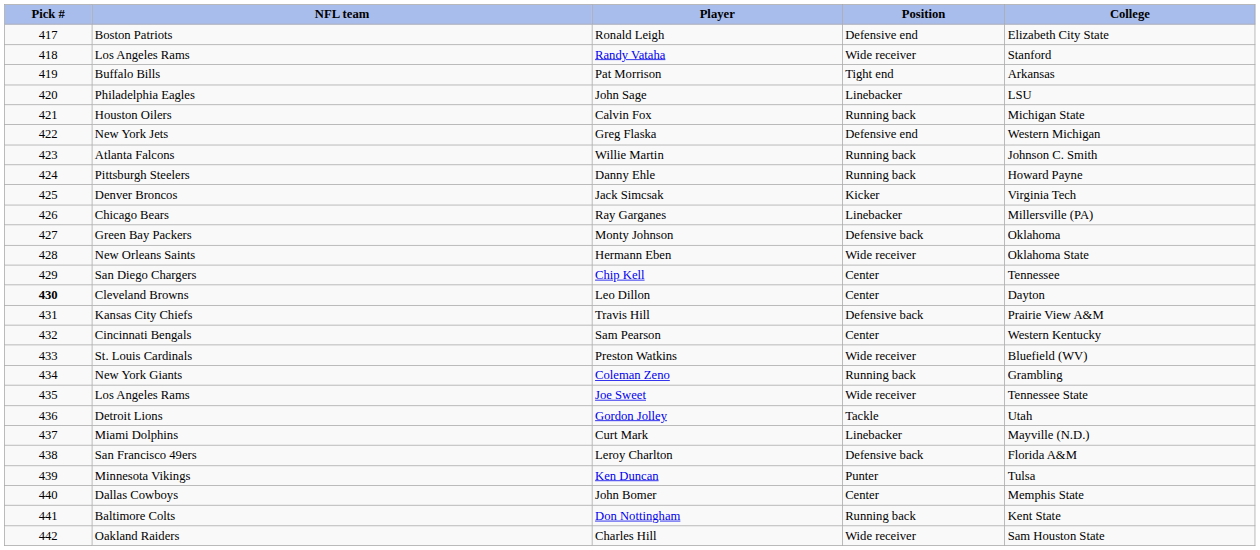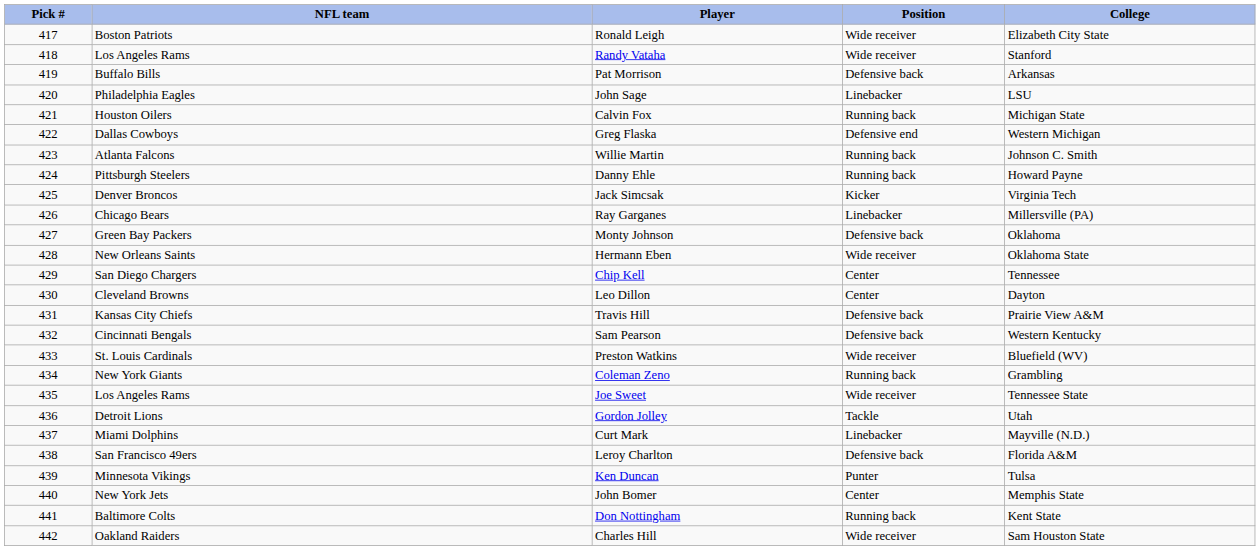 <table class="wikitable sortable sortable" style="width: 100%">
 <tr>
 <th style="background:#A8BDEC;" width=7%>Pick #</th>
 <th width=40% style="background:#A8BDEC;">NFL team</th>
 <th width=20% style="background:#A8BDEC;">Player</th>
 <th width=13% style="background:#A8BDEC;">Position</th>
 <th style="background:#A8BDEC;">College</th>
 </tr>
 <tr>
 <td align=center>417</td>
 <td>Boston Patriots</td>
 <td>Ronald Leigh</td>
-<td>Defensive end</td>
+<td>Wide receiver</td>
 <td>Elizabeth City State</td>
 </tr>
 <tr>
 <td align=center>418</td>
 <td>Los Angeles Rams</td>
 <td><a href='#'>Randy Vataha</a></td>
 <td>Wide receiver</td>
 <td>Stanford</td>
 </tr>
 <tr>
 <td align=center>419</td>
 <td>Buffalo Bills</td>
 <td>Pat Morrison</td>
-<td>Tight end</td>
+<td>Defensive back</td>
 <td>Arkansas</td>
 </tr>
 <tr>
 <td align=center>420</td>
 <td>Philadelphia Eagles</td>
 <td>John Sage</td>
 <td>Linebacker</td>
 <td>LSU</td>
 </tr>
 <tr>
 <td align=center>421</td>
 <td>Houston Oilers</td>
 <td>Calvin Fox</td>
 <td>Running back</td>
 <td>Michigan State</td>
 </tr>
 <tr>
 <td align=center>422</td>
-<td>New York Jets</td>
+<td>Dallas Cowboys</td>
 <td>Greg Flaska</td>
 <td>Defensive end</td>
 <td>Western Michigan</td>
 </tr>
 <tr>
 <td align=center>423</td>
 <td>Atlanta Falcons</td>
 <td>Willie Martin</td>
 <td>Running back</td>
 <td>Johnson C. Smith</td>
 </tr>
 <tr>
 <td align=center>424</td>
 <td>Pittsburgh Steelers</td>
 <td>Danny Ehle</td>
 <td>Running back</td>
 <td>Howard Payne</td>
 </tr>
 <tr>
 <td align=center>425</td>
 <td>Denver Broncos</td>
 <td>Jack Simcsak</td>
 <td>Kicker</td>
 <td>Virginia Tech</td>
 </tr>
 <tr>
 <td align=center>426</td>
 <td>Chicago Bears</td>
 <td>Ray Garganes</td>
 <td>Linebacker</td>
 <td>Millersville (PA)</td>
 </tr>
 <tr>
 <td align=center>427</td>
 <td>Green Bay Packers</td>
 <td>Monty Johnson</td>
 <td>Defensive back</td>
 <td>Oklahoma</td>
 </tr>
 <tr>
 <td align=center>428</td>
 <td>New Orleans Saints</td>
 <td>Hermann Eben</td>
 <td>Wide receiver</td>
 <td>Oklahoma State</td>
 </tr>
 <tr>
 <td align=center>429</td>
 <td>San Diego Chargers</td>
 <td><a href='#'>Chip Kell</a></td>
 <td>Center</td>
 <td>Tennessee</td>
 </tr>
 <tr>
-<td align=center><strong>430</strong></td>
+<td align=center>430</td>
 <td>Cleveland Browns</td>
 <td>Leo Dillon</td>
 <td>Center</td>
 <td>Dayton</td>
 </tr>
 <tr>
 <td align=center>431</td>
 <td>Kansas City Chiefs</td>
 <td>Travis Hill</td>
 <td>Defensive back</td>
 <td>Prairie View A&M</td>
 </tr>
 <tr>
 <td align=center>432</td>
 <td>Cincinnati Bengals</td>
 <td>Sam Pearson</td>
-<td>Center</td>
+<td>Defensive back</td>
 <td>Western Kentucky</td>
 </tr>
 <tr>
 <td align=center>433</td>
 <td>St. Louis Cardinals</td>
 <td>Preston Watkins</td>
 <td>Wide receiver</td>
 <td>Bluefield (WV)</td>
 </tr>
 <tr>
 <td align=center>434</td>
 <td>New York Giants</td>
 <td><a href='#'>Coleman Zeno</a></td>
 <td>Running back</td>
 <td>Grambling</td>
 </tr>
 <tr>
 <td align=center>435</td>
 <td>Los Angeles Rams</td>
 <td><a href='#'>Joe Sweet</a></td>
 <td>Wide receiver</td>
 <td>Tennessee State</td>
 </tr>
 <tr>
 <td align=center>436</td>
 <td>Detroit Lions</td>
 <td><a href='#'>Gordon Jolley</a></td>
 <td>Tackle</td>
 <td>Utah</td>
 </tr>
 <tr>
 <td align=center>437</td>
 <td>Miami Dolphins</td>
 <td>Curt Mark</td>
 <td>Linebacker</td>
 <td>Mayville (N.D.)</td>
 </tr>
 <tr>
 <td align=center>438</td>
 <td>San Francisco 49ers</td>
 <td>Leroy Charlton</td>
 <td>Defensive back</td>
 <td>Florida A&M</td>
 </tr>
 <tr>
 <td align=center>439</td>
 <td>Minnesota Vikings</td>
 <td><a href='#'>Ken Duncan</a></td>
 <td>Punter</td>
 <td>Tulsa</td>
 </tr>
 <tr>
 <td align=center>440</td>
-<td>Dallas Cowboys</td>
+<td>New York Jets</td>
 <td>John Bomer</td>
 <td>Center</td>
 <td>Memphis State</td>
 </tr>
 <tr>
 <td align=center>441</td>
 <td>Baltimore Colts</td>
 <td><a href='#'>Don Nottingham</a></td>
 <td>Running back</td>
 <td>Kent State</td>
 </tr>
 <tr>
 <td align=center>442 </td>
 <td>Oakland Raiders</td>
 <td>Charles Hill</td>
 <td>Wide receiver</td>
 <td>Sam Houston State</td>
 </tr>
 </table>
